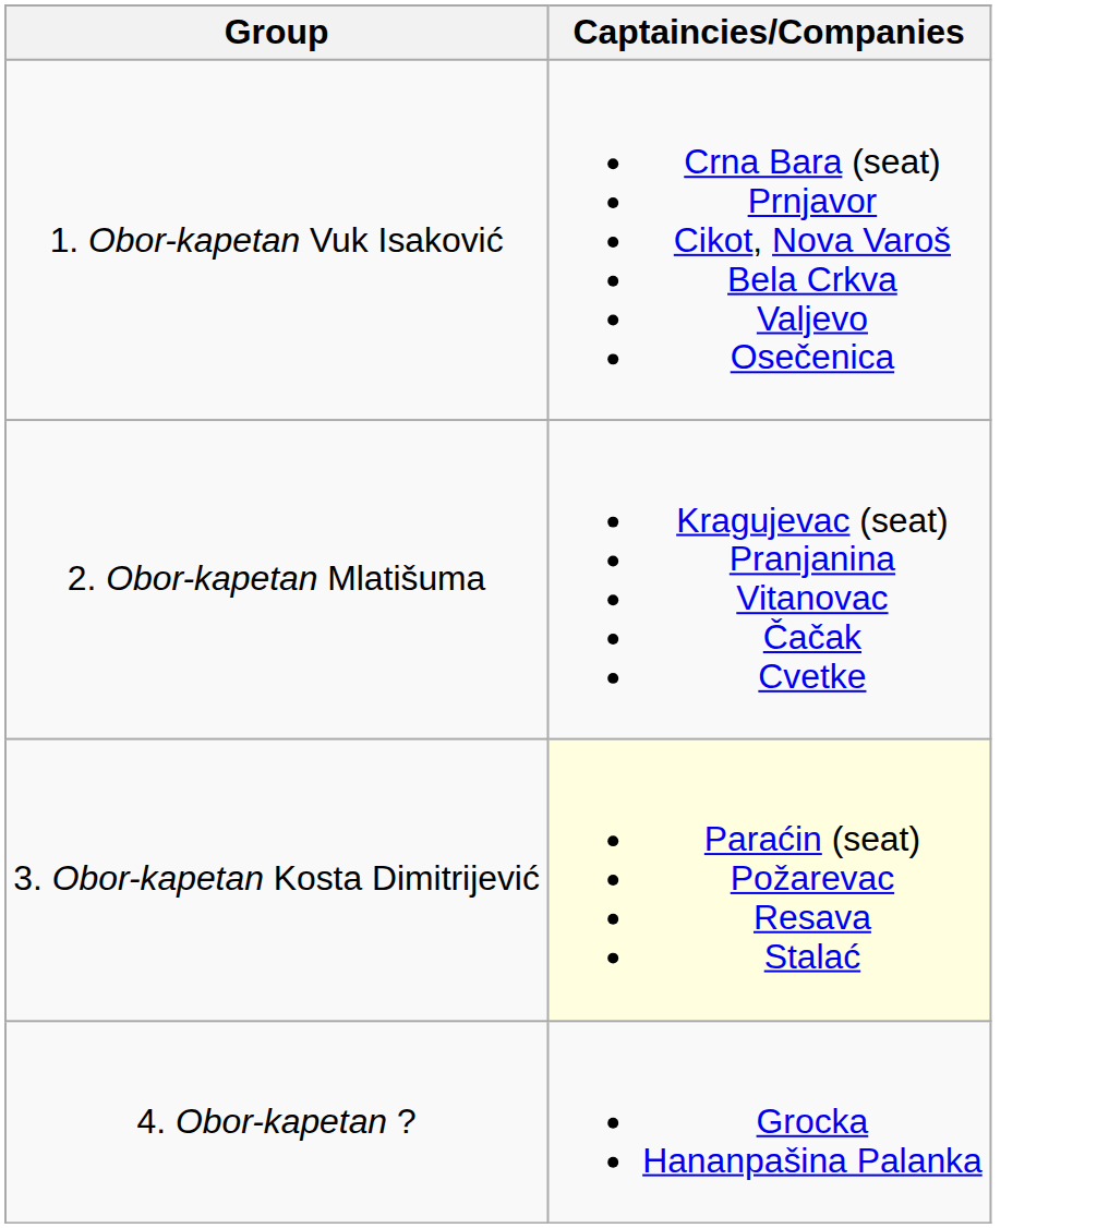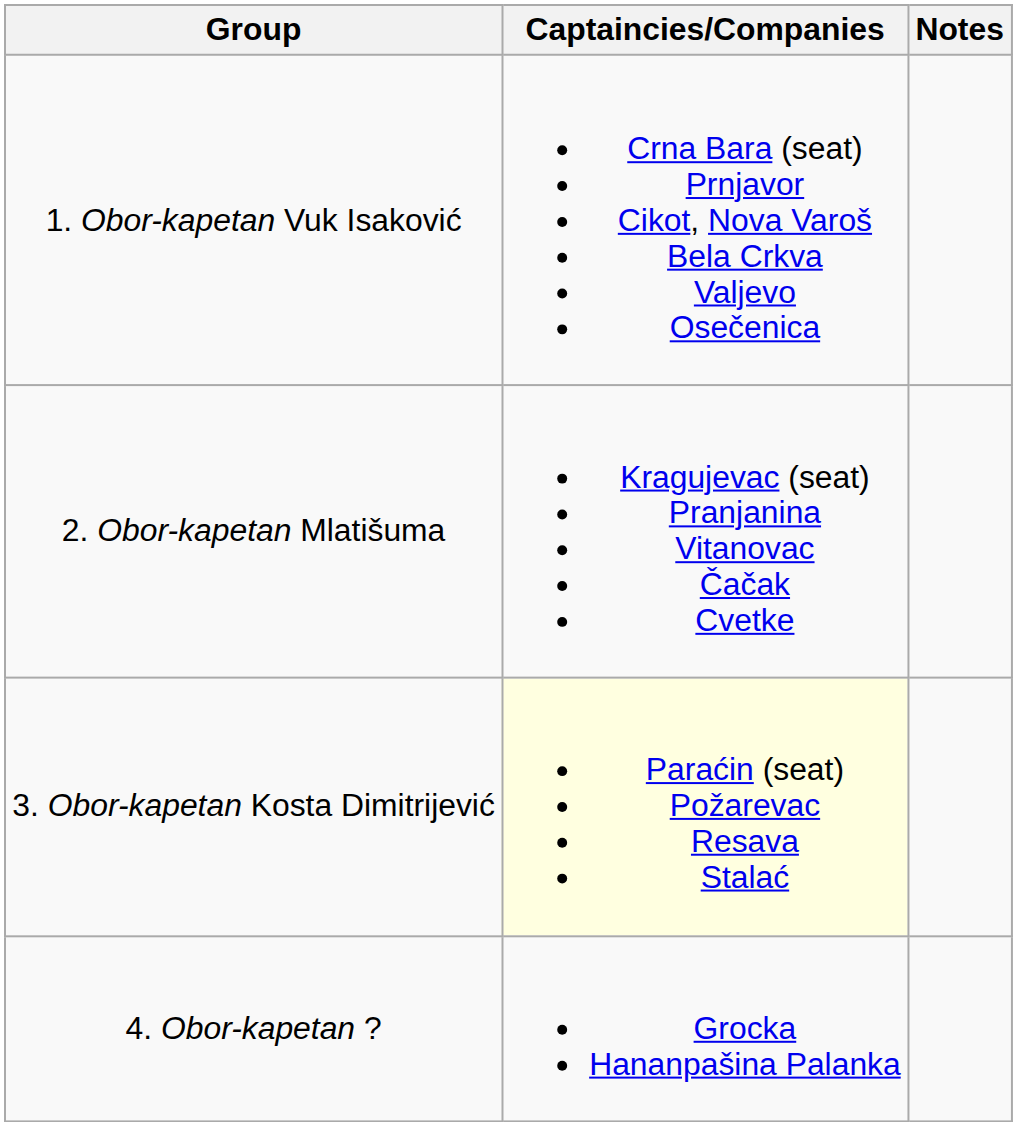 <table class="wikitable sortable" style="text-align:center">
 <tr>
 <th>Group</th>
 <th>Captaincies/Companies</th>
+<th>Notes</th>
 </tr>
 <tr>
 <td>1. <em>Obor-kapetan</em> Vuk Isaković</td>
 <td><br><ul><li><a href='#'>Crna Bara</a> (seat)</li><li><a href='#'>Prnjavor</a></li><li><a href='#'>Cikot</a>, <a href='#'>Nova Varoš</a></li><li><a href='#'>Bela Crkva</a></li><li><a href='#'>Valjevo</a></li><li><a href='#'>Osečenica</a></li></ul></td>
+<td></td>
 </tr>
 <tr>
 <td>2. <em>Obor-kapetan</em> Mlatišuma</td>
 <td><br><ul><li><a href='#'>Kragujevac</a> (seat)</li><li><a href='#'>Pranjanina</a></li><li><a href='#'>Vitanovac</a></li><li><a href='#'>Čačak</a></li><li><a href='#'>Cvetke</a></li></ul></td>
+<td></td>
 </tr>
 <tr>
 <td>3. <em>Obor-kapetan</em> Kosta Dimitrijević</td>
 <td style="background: lightyellow;"><br><ul><li><a href='#'>Paraćin</a> (seat)</li><li><a href='#'>Požarevac</a></li><li><a href='#'>Resava</a></li><li><a href='#'>Stalać</a></li></ul></td>
+<td></td>
 </tr>
 <tr>
 <td>4. <em>Obor-kapetan</em> ?</td>
 <td><br><ul><li><a href='#'>Grocka</a></li><li><a href='#'>Hananpašina Palanka</a></li></ul></td>
+<td></td>
 </tr>
 </table>
